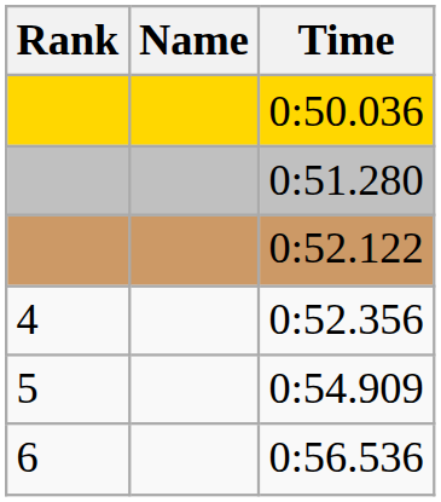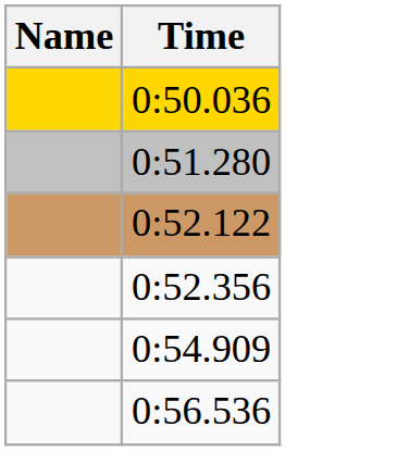 <table class="wikitable">
 <tr>
-<th>Rank</th>
 <th>Name</th>
 <th>Time</th>
 </tr>
 <tr style="background:gold;">
 <td></td>
-<td></td>
 <td>0:50.036</td>
 </tr>
 <tr style="background:silver;">
-<td></td>
 <td></td>
 <td>0:51.280</td>
 </tr>
 <tr style="background:#cc9966;">
 <td></td>
-<td></td>
 <td>0:52.122</td>
 </tr>
 <tr>
-<td>4</td>
 <td></td>
 <td>0:52.356</td>
 </tr>
 <tr>
-<td>5</td>
 <td></td>
 <td>0:54.909</td>
 </tr>
 <tr>
-<td>6</td>
 <td></td>
 <td>0:56.536</td>
 </tr>
 </table>
